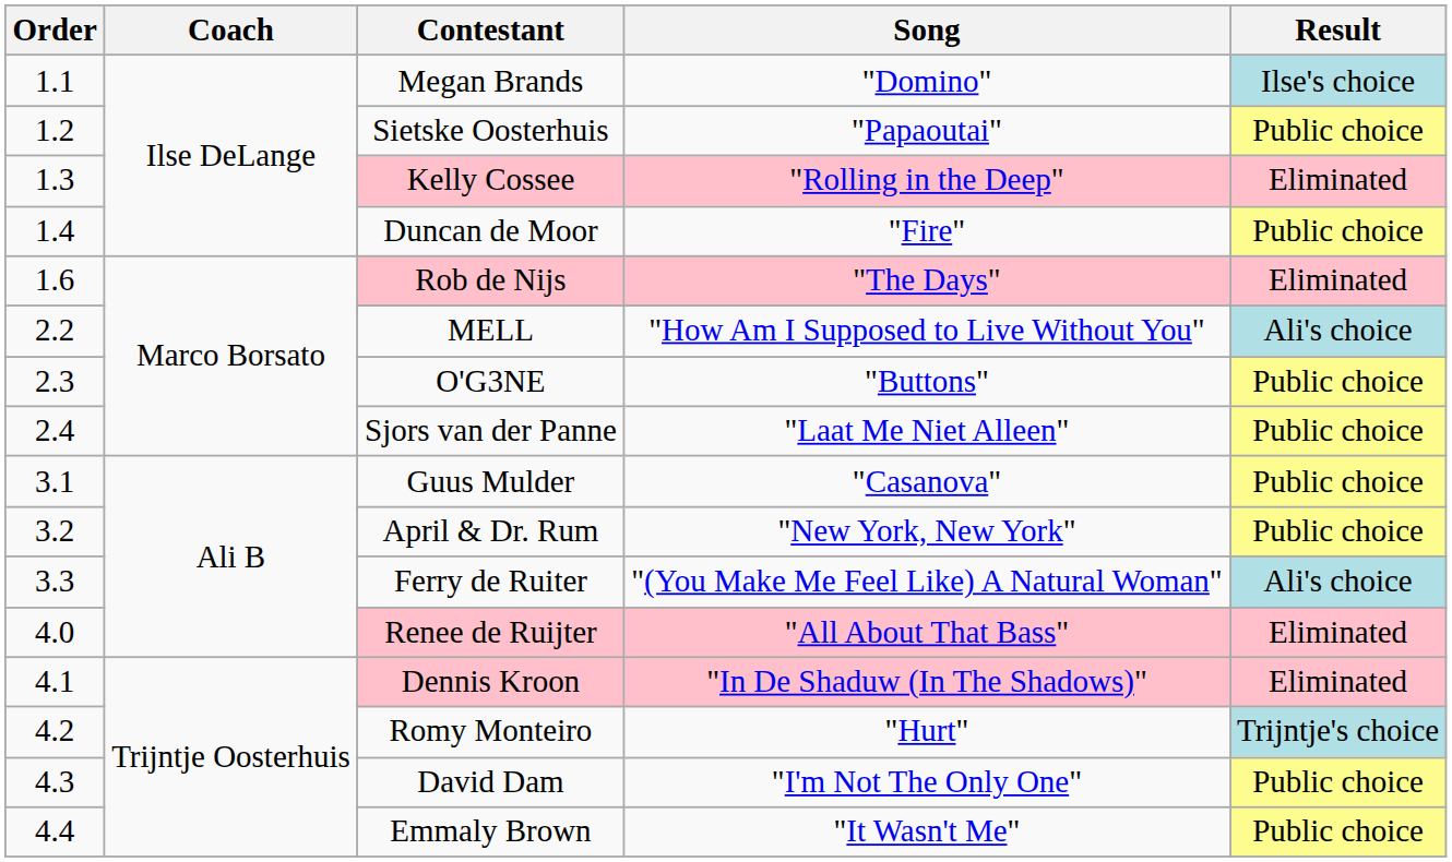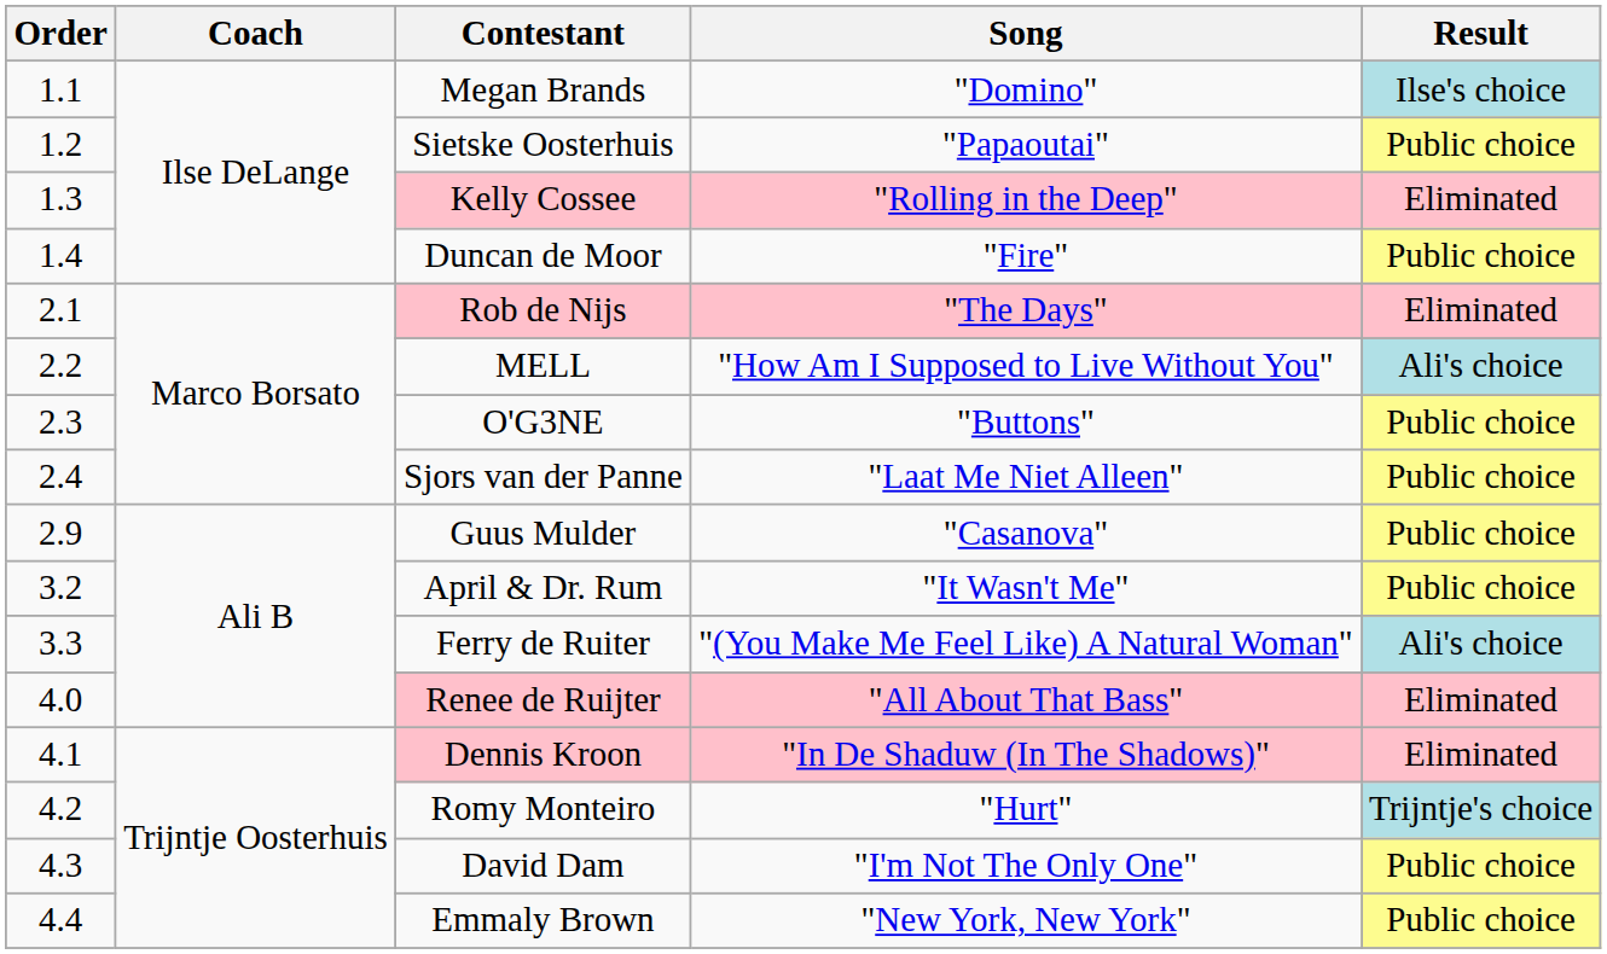 <table class="wikitable" style="text-align: center; width: auto;">
 <tr>
 <th>Order</th>
 <th>Coach</th>
 <th>Contestant</th>
 <th>Song</th>
 <th>Result</th>
 </tr>
 <tr>
 <td>1.1</td>
 <td rowspan="4">Ilse DeLange</td>
 <td>Megan Brands</td>
 <td>"<a href='#'>Domino</a>"</td>
 <td style="background:#B0E0E6;">Ilse's choice</td>
 </tr>
 <tr>
 <td>1.2</td>
 <td>Sietske Oosterhuis</td>
 <td>"<a href='#'>Papaoutai</a>"</td>
 <td style="background:#fdfc8f;">Public choice</td>
 </tr>
 <tr>
 <td>1.3</td>
 <td style="background:pink;">Kelly Cossee</td>
 <td style="background:pink;">"<a href='#'>Rolling in the Deep</a>"</td>
 <td style="background:pink;">Eliminated</td>
 </tr>
 <tr>
 <td>1.4</td>
 <td>Duncan de Moor</td>
 <td>"<a href='#'>Fire</a>"</td>
 <td style="background:#fdfc8f;">Public choice</td>
 </tr>
 <tr>
-<td>1.6</td>
+<td>2.1</td>
 <td rowspan="4">Marco Borsato</td>
 <td style="background:pink;">Rob de Nijs</td>
 <td style="background:pink;">"<a href='#'>The Days</a>"</td>
 <td style="background:pink;">Eliminated</td>
 </tr>
 <tr>
 <td>2.2</td>
 <td>MELL</td>
 <td>"<a href='#'>How Am I Supposed to Live Without You</a>"</td>
 <td style="background:#B0E0E6;">Ali's choice</td>
 </tr>
 <tr>
 <td>2.3</td>
 <td>O'G3NE</td>
 <td>"<a href='#'>Buttons</a>"</td>
 <td style="background:#fdfc8f;">Public choice</td>
 </tr>
 <tr>
 <td>2.4</td>
 <td>Sjors van der Panne</td>
 <td>"<a href='#'>Laat Me Niet Alleen</a>"</td>
 <td style="background:#fdfc8f;">Public choice</td>
 </tr>
 <tr>
-<td>3.1</td>
+<td>2.9</td>
 <td rowspan="4">Ali B</td>
 <td>Guus Mulder</td>
 <td>"<a href='#'>Casanova</a>"</td>
 <td style="background:#fdfc8f;">Public choice</td>
 </tr>
 <tr>
 <td>3.2</td>
 <td>April & Dr. Rum</td>
-<td>"<a href='#'>New York, New York</a>"</td>
+<td>"<a href='#'>It Wasn't Me</a>"</td>
 <td style="background:#fdfc8f;">Public choice</td>
 </tr>
 <tr>
 <td>3.3</td>
 <td>Ferry de Ruiter</td>
 <td>"<a href='#'>(You Make Me Feel Like) A Natural Woman</a>"</td>
 <td style="background:#B0E0E6;">Ali's choice</td>
 </tr>
 <tr>
 <td>4.0</td>
 <td style="background:pink;">Renee de Ruijter</td>
 <td style="background:pink;">"<a href='#'>All About That Bass</a>"</td>
 <td style="background:pink;">Eliminated</td>
 </tr>
 <tr>
 <td>4.1</td>
 <td rowspan="4">Trijntje Oosterhuis</td>
 <td style="background:pink;">Dennis Kroon</td>
 <td style="background:pink;">"<a href='#'>In De Shaduw (In The Shadows)</a>"</td>
 <td style="background:pink;">Eliminated</td>
 </tr>
 <tr>
 <td>4.2</td>
 <td>Romy Monteiro</td>
 <td>"<a href='#'>Hurt</a>"</td>
 <td style="background:#B0E0E6;">Trijntje's choice</td>
 </tr>
 <tr>
 <td>4.3</td>
 <td>David Dam</td>
 <td>"<a href='#'>I'm Not The Only One</a>"</td>
 <td style="background:#fdfc8f;">Public choice</td>
 </tr>
 <tr>
 <td>4.4</td>
 <td>Emmaly Brown</td>
-<td>"<a href='#'>It Wasn't Me</a>"</td>
+<td>"<a href='#'>New York, New York</a>"</td>
 <td style="background:#fdfc8f;">Public choice</td>
 </tr>
 </table>
